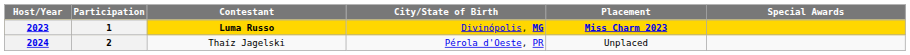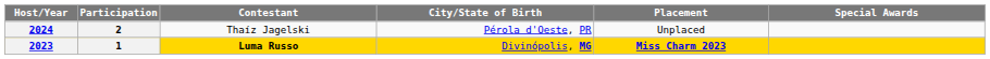 <table class="wikitable sortable" style="font-size: 90%; text-align:center">
 <tr>
 <th width="80" style="background-color:#787878;color:#FFFFFF;">Host/Year</th>
 <th width="80" style="background-color:#787878;color:#FFFFFF;">Participation</th>
 <th width="250" style="background-color:#787878;color:#FFFFFF;">Contestant</th>
 <th width="250" style="background-color:#787878;color:#FFFFFF;">City/State of Birth</th>
 <th width="200" style="background-color:#787878;color:#FFFFFF;">Placement</th>
 <th width="250" style="background-color:#787878;color:#FFFFFF;">Special Awards</th>
 </tr>
+<tr>
+<th><a href='#'>2024</a></th>
+<th>2</th>
+<td>Thaíz Jagelski</td>
+<td align="right"><a href='#'>Pérola d'Oeste</a>, <a href='#'>PR</a></td>
+<td>Unplaced</td>
+<td></td>
+</tr>
 <tr bgcolor="gold">
 <th><a href='#'>2023</a></th>
 <th>1</th>
 <td><strong>Luma Russo</strong></td>
 <td align="right"><a href='#'>Divinópolis</a>, <strong><a href='#'>MG</a></strong></td>
 <td><strong><a href='#'>Miss Charm 2023</a></strong></td>
 <td></td>
 </tr>
-<tr>
-<th><a href='#'>2024</a></th>
-<th>2</th>
-<td>Thaíz Jagelski</td>
-<td align="right"><a href='#'>Pérola d'Oeste</a>, <a href='#'>PR</a></td>
-<td>Unplaced</td>
-<td></td>
-</tr>
 </table>
